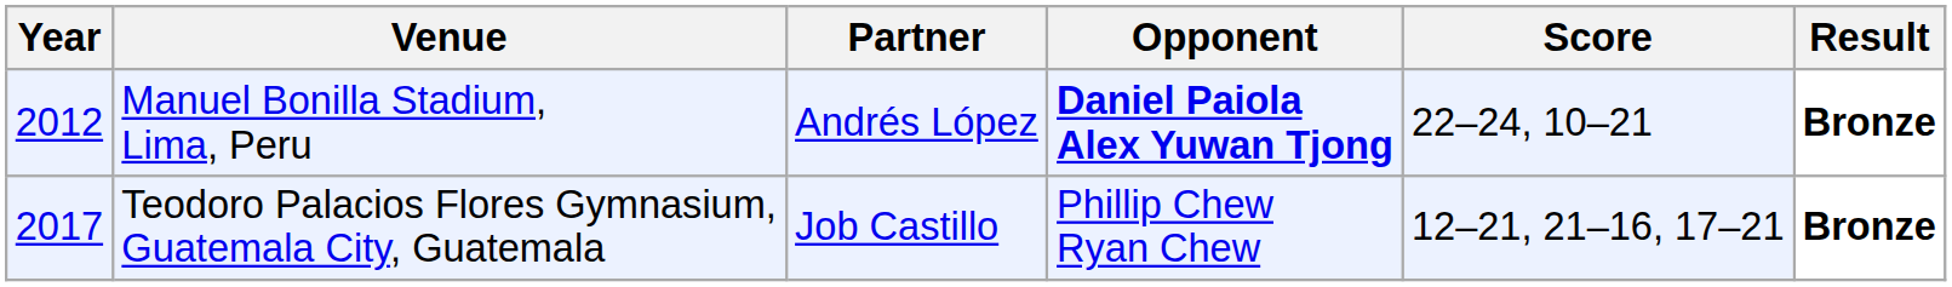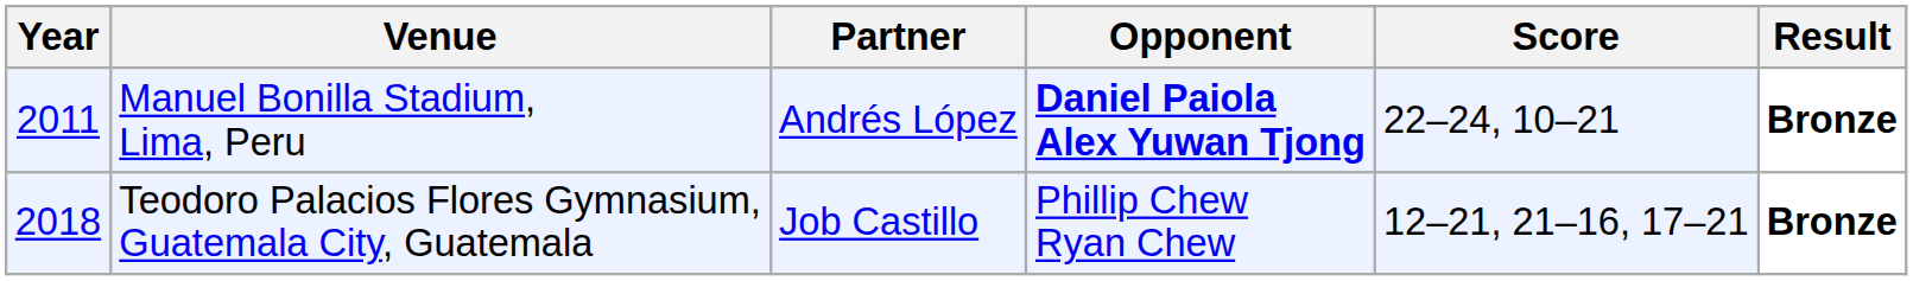 <table class="sortable wikitable" style="font-size: 90%;">
 <tr>
 <th>Year</th>
 <th>Venue</th>
 <th>Partner</th>
 <th>Opponent</th>
 <th>Score</th>
 <th>Result</th>
 </tr>
 <tr style="background:#ECF2FF">
-<td align="center"><a href='#'>2012</a></td>
+<td align="center"><a href='#'>2011</a></td>
 <td align="left"><a href='#'>Manuel Bonilla Stadium</a>,<br><a href='#'>Lima</a>, Peru</td>
 <td align="left"> <a href='#'>Andrés López</a></td>
 <td align="left"><strong> <a href='#'>Daniel Paiola</a><br> <a href='#'>Alex Yuwan Tjong</a></strong></td>
 <td align="left">22–24, 10–21</td>
 <td style="text-align:left; background:white"> <strong>Bronze</strong></td>
 </tr>
 <tr style="background:#ECF2FF">
-<td align="center"><a href='#'>2017</a></td>
+<td align="center"><a href='#'>2018</a></td>
 <td align="left">Teodoro Palacios Flores Gymnasium,<br><a href='#'>Guatemala City</a>, Guatemala</td>
 <td align="left"> <a href='#'>Job Castillo</a></td>
 <td align="left"> <a href='#'>Phillip Chew</a><br> <a href='#'>Ryan Chew</a></td>
 <td align="left">12–21, 21–16, 17–21</td>
 <td style="text-align:left; background:white"> <strong>Bronze</strong></td>
 </tr>
 </table>
